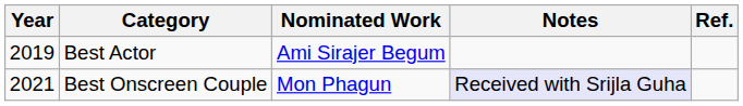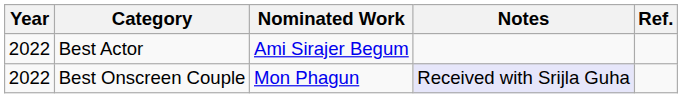 <table class="wikitable">
 <tr>
 <th>Year</th>
 <th>Category</th>
 <th>Nominated Work</th>
 <th>Notes</th>
 <th>Ref.</th>
 </tr>
 <tr>
-<td>2019</td>
+<td>2022</td>
 <td>Best Actor</td>
 <td><a href='#'>Ami Sirajer Begum</a></td>
 <td></td>
 <td></td>
 </tr>
 <tr>
-<td>2021</td>
+<td>2022</td>
 <td>Best Onscreen Couple</td>
 <td><a href='#'>Mon Phagun</a></td>
 <td style="background: lavender;">Received with Srijla Guha</td>
 <td></td>
 </tr>
 </table>
